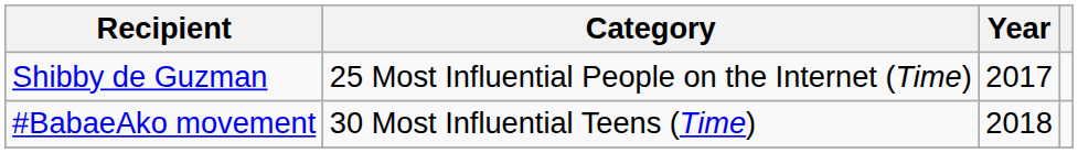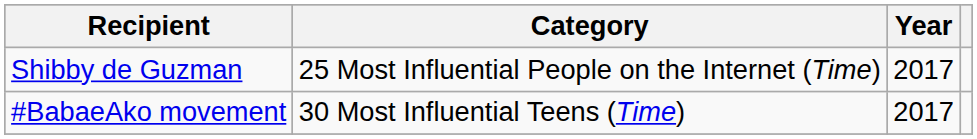 <table class="wikitable sortable plainrowheaders">
 <tr>
 <th>Recipient</th>
 <th>Category</th>
 <th>Year</th>
 <th text-align:center></th>
 </tr>
 <tr>
 <td scope="row"><a href='#'>Shibby de Guzman</a></td>
 <td scope="row">25 Most Influential People on the Internet (<em>Time</em>)</td>
 <td scope="row">2017</td>
 <td text-align:center></td>
 </tr>
 <tr>
 <td scope="row"><a href='#'>#BabaeAko movement</a></td>
 <td scope="row">30 Most Influential Teens (<a href='#'><em>Time</em></a>)</td>
-<td scope="row">2018</td>
+<td scope="row">2017</td>
 <td text-align:center></td>
 </tr>
 </table>
